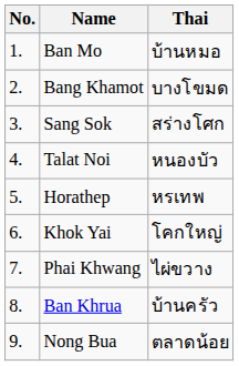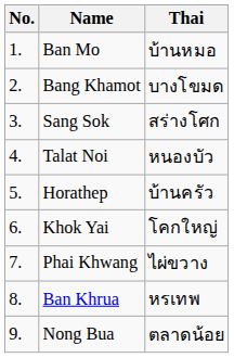 <table class="wikitable sortable">
 <tr>
 <th>No.</th>
 <th>Name</th>
 <th>Thai</th>
 </tr>
 <tr>
 <td>1.</td>
 <td>Ban Mo</td>
 <td>บ้านหมอ</td>
 </tr>
 <tr>
 <td>2.</td>
 <td>Bang Khamot</td>
 <td>บางโขมด</td>
 </tr>
 <tr>
 <td>3.</td>
 <td>Sang Sok</td>
 <td>สร่างโศก</td>
 </tr>
 <tr>
 <td>4.</td>
 <td>Talat Noi</td>
 <td>หนองบัว</td>
 </tr>
 <tr>
 <td>5.</td>
 <td>Horathep</td>
-<td>หรเทพ</td>
+<td>บ้านครัว</td>
 </tr>
 <tr>
 <td>6.</td>
 <td>Khok Yai</td>
 <td>โคกใหญ่</td>
 </tr>
 <tr>
 <td>7.</td>
 <td>Phai Khwang</td>
 <td>ไผ่ขวาง</td>
 </tr>
 <tr>
 <td>8.</td>
 <td><a href='#'>Ban Khrua</a></td>
-<td>บ้านครัว</td>
+<td>หรเทพ</td>
 </tr>
 <tr>
 <td>9.</td>
 <td>Nong Bua</td>
 <td>ตลาดน้อย</td>
 </tr>
 </table>
